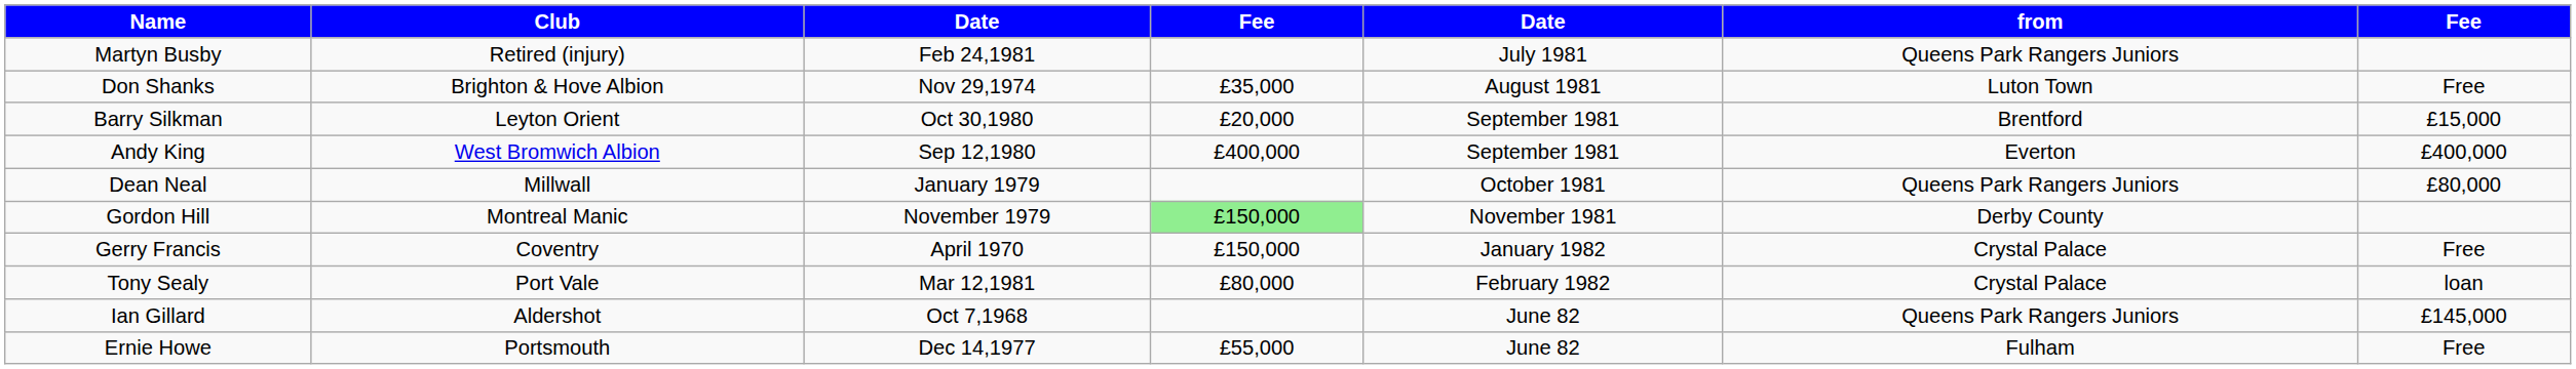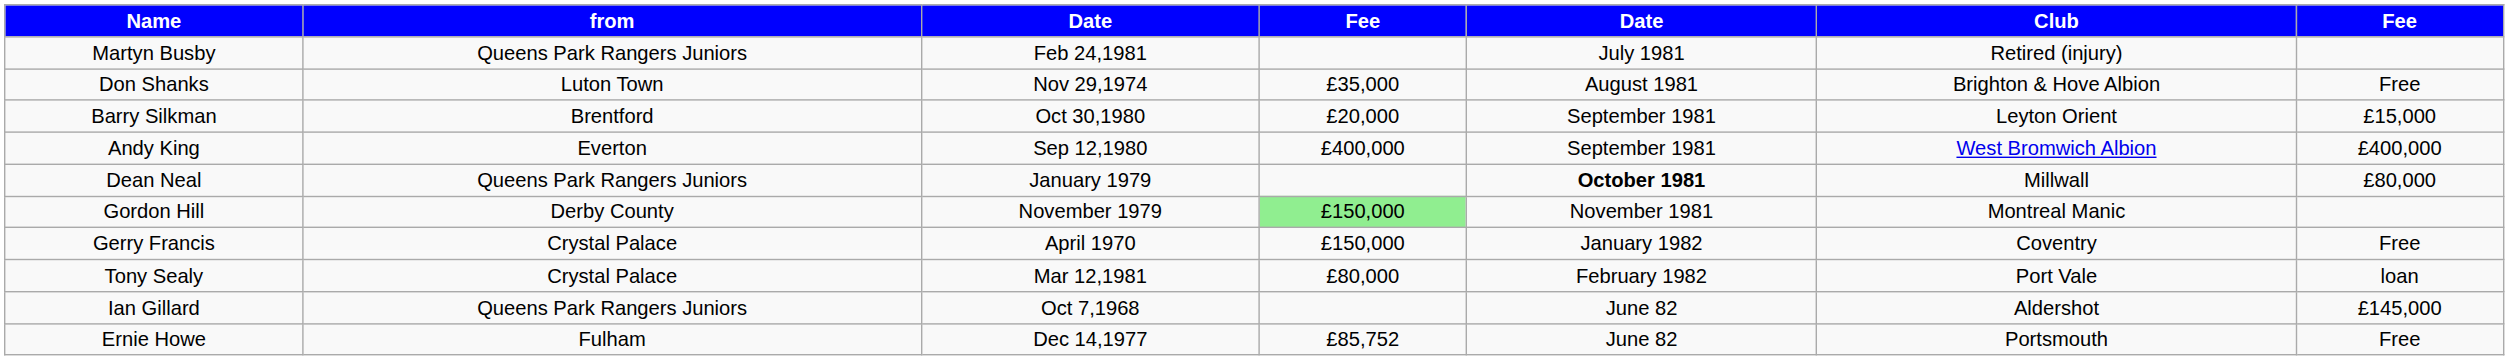 <table class="wikitable" style="text-align:center; font-size:90%; width:90%;">
 <tr>
 <th style="background:#0000FF; color:#FFFFFF; text-align:center;"><strong>Name</strong></th>
-<th style="background:#0000FF; color:#FFFFFF; text-align:center;">Club</th>
+<th style="background:#0000FF; color:#FFFFFF; text-align:center;">from</th>
 <th style="background:#0000FF; color:#FFFFFF; text-align:center;">Date</th>
 <th style="background:#0000FF; color:#FFFFFF; text-align:center;">Fee</th>
 <th style="background:#0000FF; color:#FFFFFF; text-align:center;"><strong>Date</strong></th>
-<th style="background:#0000FF; color:#FFFFFF; text-align:center;">from</th>
+<th style="background:#0000FF; color:#FFFFFF; text-align:center;">Club</th>
 <th style="background:#0000FF; color:#FFFFFF; text-align:center;"><strong>Fee</strong></th>
 </tr>
 <tr>
 <td>Martyn Busby</td>
-<td>Retired (injury)</td>
+<td>Queens Park Rangers Juniors</td>
 <td>Feb 24,1981</td>
 <td></td>
 <td>July 1981</td>
-<td>Queens Park Rangers Juniors</td>
+<td>Retired (injury)</td>
 <td></td>
 </tr>
 <tr>
 <td>Don Shanks</td>
-<td>Brighton & Hove Albion</td>
+<td>Luton Town</td>
 <td>Nov 29,1974</td>
 <td>£35,000</td>
 <td>August 1981</td>
-<td>Luton Town</td>
+<td>Brighton & Hove Albion</td>
 <td>Free</td>
 </tr>
 <tr>
 <td>Barry Silkman</td>
-<td>Leyton Orient</td>
+<td>Brentford</td>
 <td>Oct 30,1980</td>
 <td>£20,000</td>
 <td>September 1981</td>
-<td>Brentford</td>
+<td>Leyton Orient</td>
 <td>£15,000</td>
 </tr>
 <tr>
 <td>Andy King</td>
-<td><a href='#'>West Bromwich Albion</a></td>
+<td>Everton</td>
 <td>Sep 12,1980</td>
 <td>£400,000</td>
 <td>September 1981</td>
-<td>Everton</td>
+<td><a href='#'>West Bromwich Albion</a></td>
 <td>£400,000</td>
 </tr>
 <tr>
 <td>Dean Neal</td>
-<td>Millwall</td>
+<td>Queens Park Rangers Juniors</td>
 <td>January 1979</td>
 <td></td>
-<td>October 1981</td>
-<td>Queens Park Rangers Juniors</td>
+<td><strong>October 1981</strong></td>
+<td>Millwall</td>
 <td>£80,000</td>
 </tr>
 <tr>
 <td>Gordon Hill</td>
-<td>Montreal Manic</td>
+<td>Derby County</td>
 <td>November 1979</td>
 <td style="background: lightgreen;">£150,000</td>
 <td>November 1981</td>
-<td>Derby County</td>
+<td>Montreal Manic</td>
 <td></td>
 </tr>
 <tr>
 <td>Gerry Francis</td>
-<td>Coventry</td>
+<td>Crystal Palace</td>
 <td>April 1970</td>
 <td>£150,000</td>
 <td>January 1982</td>
-<td>Crystal Palace</td>
+<td>Coventry</td>
 <td>Free</td>
 </tr>
 <tr>
 <td>Tony Sealy</td>
-<td>Port Vale</td>
+<td>Crystal Palace</td>
 <td>Mar 12,1981</td>
 <td>£80,000</td>
 <td>February 1982</td>
-<td>Crystal Palace</td>
+<td>Port Vale</td>
 <td>loan</td>
 </tr>
 <tr>
 <td>Ian Gillard</td>
-<td>Aldershot</td>
+<td>Queens Park Rangers Juniors</td>
 <td>Oct 7,1968</td>
 <td></td>
 <td>June 82</td>
-<td>Queens Park Rangers Juniors</td>
+<td>Aldershot</td>
 <td>£145,000</td>
 </tr>
 <tr>
 <td>Ernie Howe</td>
+<td>Fulham</td>
+<td>Dec 14,1977</td>
+<td>£85,752</td>
+<td>June 82</td>
 <td>Portsmouth</td>
-<td>Dec 14,1977</td>
-<td>£55,000</td>
-<td>June 82</td>
-<td>Fulham</td>
 <td>Free</td>
 </tr>
 </table>
